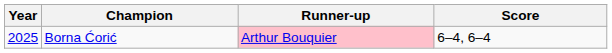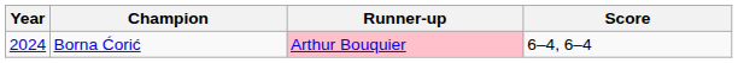 <table class="wikitable" style="font-size:90%">
 <tr>
 <th>Year</th>
 <th width="200">Champion</th>
 <th width="200">Runner-up</th>
 <th width="175">Score</th>
 </tr>
 <tr>
-<td><a href='#'>2025</a></td>
+<td><a href='#'>2024</a></td>
 <td> <a href='#'>Borna Ćorić</a></td>
 <td style="background: pink;"> <a href='#'>Arthur Bouquier</a></td>
 <td>6–4, 6–4</td>
 </tr>
 </table>
